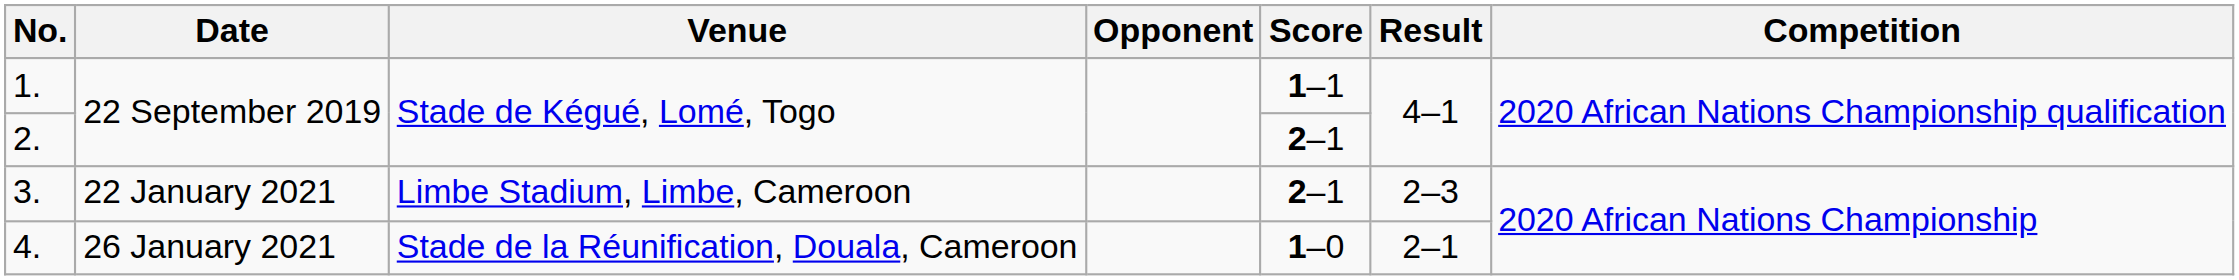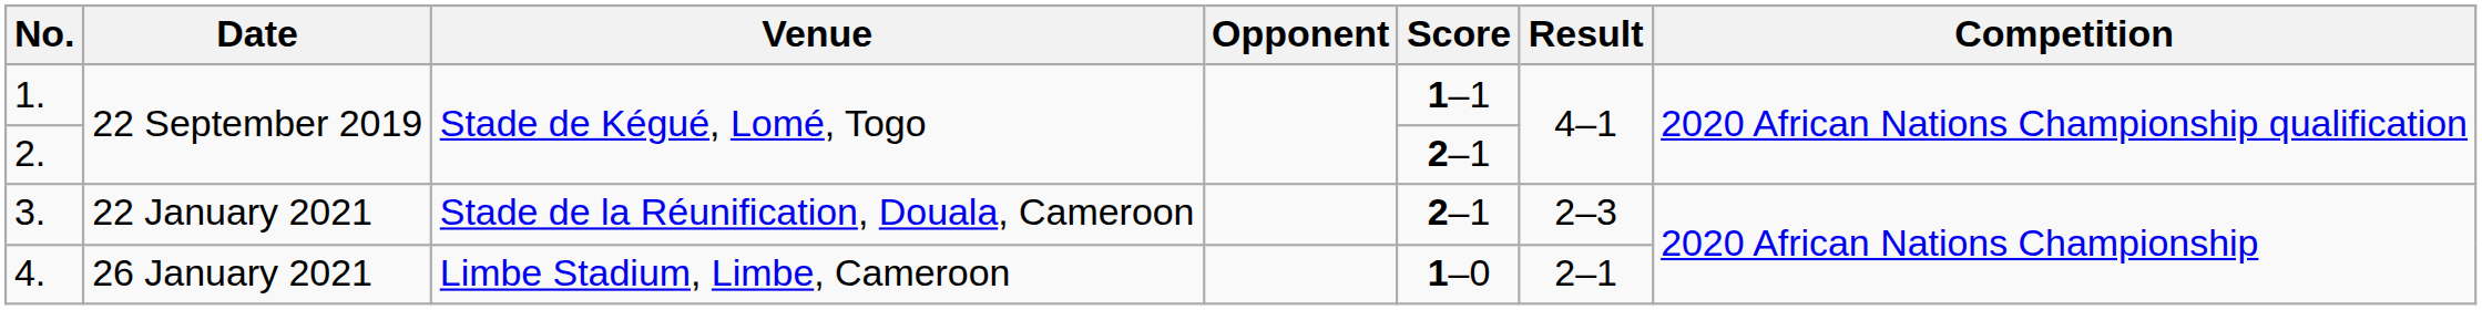 <table class="wikitable">
 <tr>
 <th>No.</th>
 <th>Date</th>
 <th>Venue</th>
 <th>Opponent</th>
 <th>Score</th>
 <th>Result</th>
 <th>Competition</th>
 </tr>
 <tr>
 <td>1.</td>
 <td rowspan=2>22 September 2019</td>
 <td rowspan=2><a href='#'>Stade de Kégué</a>, <a href='#'>Lomé</a>, Togo</td>
 <td rowspan=2></td>
 <td align=center><strong>1</strong>–1</td>
 <td rowspan=2 align=center>4–1</td>
 <td rowspan=2><a href='#'>2020 African Nations Championship qualification</a></td>
 </tr>
 <tr>
 <td>2.</td>
 <td align=center><strong>2</strong>–1</td>
 </tr>
 <tr>
 <td>3.</td>
 <td>22 January 2021</td>
-<td><a href='#'>Limbe Stadium</a>, <a href='#'>Limbe</a>, Cameroon</td>
+<td><a href='#'>Stade de la Réunification</a>, <a href='#'>Douala</a>, Cameroon</td>
 <td></td>
 <td align=center><strong>2</strong>–1</td>
 <td align=center>2–3</td>
 <td rowspan=2><a href='#'>2020 African Nations Championship</a></td>
 </tr>
 <tr>
 <td>4.</td>
 <td>26 January 2021</td>
-<td><a href='#'>Stade de la Réunification</a>, <a href='#'>Douala</a>, Cameroon</td>
+<td><a href='#'>Limbe Stadium</a>, <a href='#'>Limbe</a>, Cameroon</td>
 <td></td>
 <td align=center><strong>1</strong>–0</td>
 <td align=center>2–1</td>
 </tr>
 </table>
